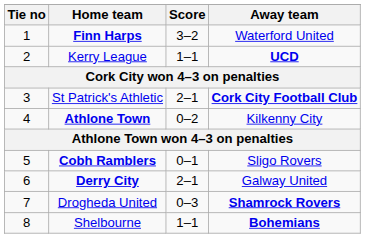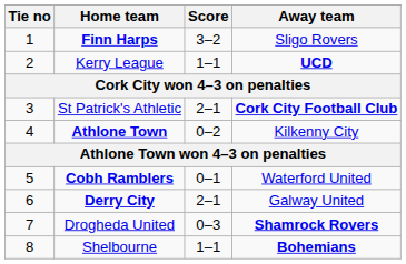 <table class="wikitable" style="text-align: center">
 <tr>
 </tr>
 <tr>
 <th>Tie no</th>
 <th>Home team</th>
 <th>Score</th>
 <th>Away team</th>
 </tr>
 <tr>
 <td>1</td>
 <td><strong><a href='#'>Finn Harps</a></strong></td>
 <td>3–2</td>
-<td><a href='#'>Waterford United</a></td>
+<td><a href='#'>Sligo Rovers</a></td>
 </tr>
 <tr>
 <td>2</td>
 <td><a href='#'>Kerry League</a></td>
 <td>1–1</td>
 <td><strong><a href='#'>UCD</a></strong></td>
 </tr>
 <tr>
 <th colspan=4>Cork City won 4–3 on penalties</th>
 </tr>
 <tr>
 <td>3</td>
 <td><a href='#'>St Patrick's Athletic</a></td>
 <td>2–1</td>
 <td><strong><a href='#'>Cork City Football Club</a></strong></td>
 </tr>
 <tr>
 <td>4</td>
 <td><strong><a href='#'>Athlone Town</a></strong></td>
 <td>0–2</td>
 <td><a href='#'>Kilkenny City</a></td>
 </tr>
 <tr>
 <th colspan=4>Athlone Town won 4–3 on penalties</th>
 </tr>
 <tr>
 <td>5</td>
 <td><strong><a href='#'>Cobh Ramblers</a></strong></td>
 <td>0–1</td>
-<td><a href='#'>Sligo Rovers</a></td>
+<td><a href='#'>Waterford United</a></td>
 </tr>
 <tr>
 <td>6</td>
 <td><strong><a href='#'>Derry City</a></strong></td>
 <td>2–1</td>
 <td><a href='#'>Galway United</a></td>
 </tr>
 <tr>
 <td>7</td>
 <td><a href='#'>Drogheda United</a></td>
 <td>0–3</td>
 <td><strong><a href='#'>Shamrock Rovers</a></strong></td>
 </tr>
 <tr>
 <td>8</td>
 <td><a href='#'>Shelbourne</a></td>
 <td>1–1</td>
 <td><strong><a href='#'>Bohemians</a></strong></td>
 </tr>
 </table>
